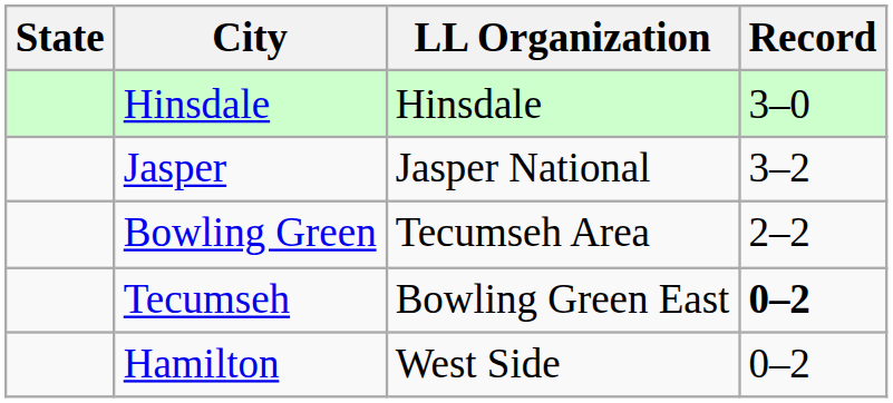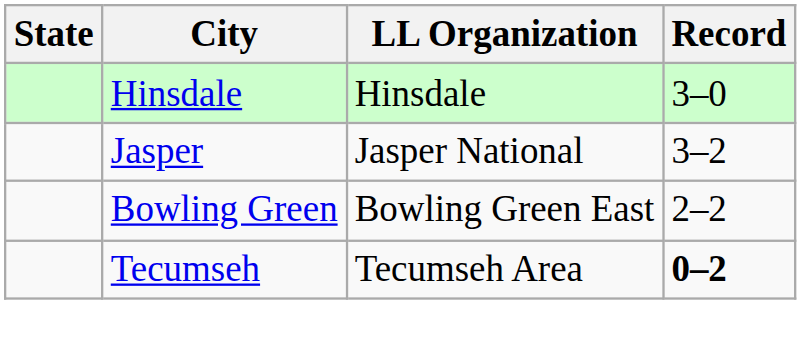 <table class="wikitable">
 <tr>
 <th>State</th>
 <th>City</th>
 <th>LL Organization</th>
 <th>Record</th>
 </tr>
 <tr bgcolor="#ccffcc">
 <td><strong></strong></td>
 <td><a href='#'>Hinsdale</a></td>
 <td>Hinsdale</td>
 <td>3–0</td>
 </tr>
 <tr>
 <td><strong></strong></td>
 <td><a href='#'>Jasper</a></td>
 <td>Jasper National</td>
 <td>3–2</td>
 </tr>
 <tr>
 <td><strong></strong></td>
 <td><a href='#'>Bowling Green</a></td>
-<td>Tecumseh Area</td>
+<td>Bowling Green East</td>
 <td>2–2</td>
 </tr>
 <tr>
 <td><strong></strong></td>
 <td><a href='#'>Tecumseh</a></td>
-<td>Bowling Green East</td>
+<td>Tecumseh Area</td>
 <td><strong>0–2</strong></td>
 </tr>
-<tr>
-<td><strong></strong></td>
-<td><a href='#'>Hamilton</a></td>
-<td>West Side</td>
-<td>0–2</td>
-</tr>
 </table>
